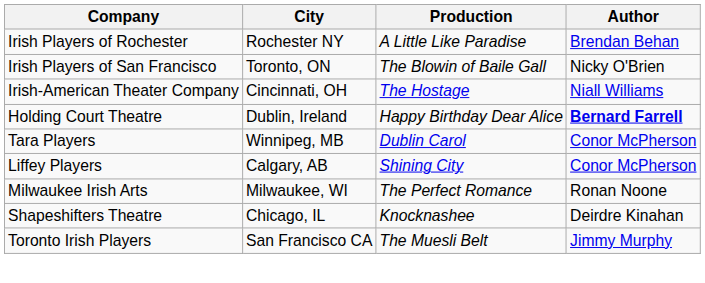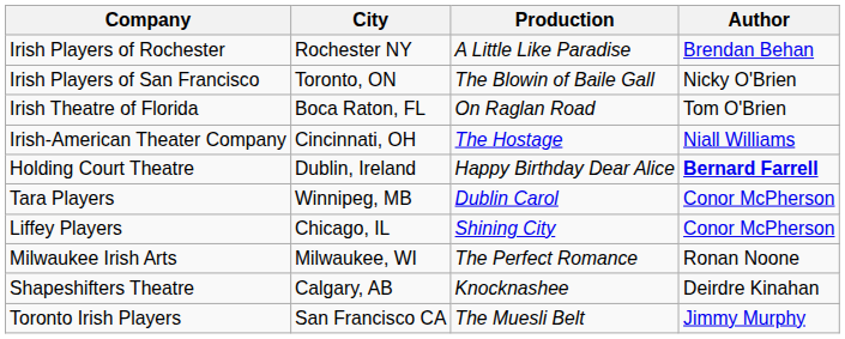 <table class="wikitable">
 <tr>
 <th>Company</th>
 <th>City</th>
 <th>Production</th>
 <th>Author</th>
 </tr>
 <tr>
 <td>Irish Players of Rochester</td>
 <td>Rochester NY</td>
 <td><em>A Little Like Paradise</em></td>
 <td><a href='#'>Brendan Behan</a></td>
 </tr>
 <tr>
 <td>Irish Players of San Francisco</td>
 <td>Toronto, ON</td>
 <td><em>The Blowin of Baile Gall</em></td>
 <td>Nicky O'Brien</td>
+</tr>
+<tr>
+<td>Irish Theatre of Florida</td>
+<td>Boca Raton, FL</td>
+<td><em>On Raglan Road</em></td>
+<td>Tom O'Brien</td>
 </tr>
 <tr>
 <td>Irish-American Theater Company</td>
 <td>Cincinnati, OH</td>
 <td><em><a href='#'>The Hostage</a></em></td>
 <td><a href='#'>Niall Williams</a></td>
 </tr>
 <tr>
 <td>Holding Court Theatre</td>
 <td>Dublin, Ireland</td>
 <td><em>Happy Birthday Dear Alice</em></td>
 <td><strong><a href='#'>Bernard Farrell</a></strong></td>
 </tr>
 <tr>
 <td>Tara Players</td>
 <td>Winnipeg, MB</td>
 <td><em><a href='#'>Dublin Carol</a></em></td>
 <td><a href='#'>Conor McPherson</a></td>
 </tr>
 <tr>
 <td>Liffey Players</td>
-<td>Calgary, AB</td>
+<td>Chicago, IL</td>
 <td><em><a href='#'>Shining City</a></em></td>
 <td><a href='#'>Conor McPherson</a></td>
 </tr>
 <tr>
 <td>Milwaukee Irish Arts</td>
 <td>Milwaukee, WI</td>
 <td><em>The Perfect Romance</em></td>
 <td>Ronan Noone</td>
 </tr>
 <tr>
 <td>Shapeshifters Theatre</td>
-<td>Chicago, IL</td>
+<td>Calgary, AB</td>
 <td><em>Knocknashee</em></td>
 <td>Deirdre Kinahan</td>
 </tr>
 <tr>
 <td>Toronto Irish Players</td>
 <td>San Francisco CA</td>
 <td><em>The Muesli Belt</em></td>
 <td><a href='#'>Jimmy Murphy</a></td>
 </tr>
 </table>
